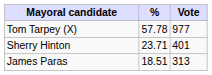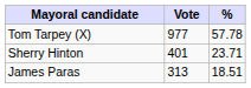 <table class="wikitable">
 <tr>
 <th style="background:#ddf; width:200px;">Mayoral candidate</th>
+<th style="background:#ddf; width:50px;">Vote</th>
 <th style="background:#ddf; width:30px;">%</th>
-<th style="background:#ddf; width:50px;">Vote</th>
 </tr>
 <tr>
 <td>Tom Tarpey (X)</td>
+<td>977</td>
 <td>57.78</td>
-<td>977</td>
 </tr>
 <tr>
 <td>Sherry Hinton</td>
+<td>401</td>
 <td>23.71</td>
-<td>401</td>
 </tr>
 <tr>
 <td>James Paras</td>
+<td>313</td>
 <td>18.51</td>
-<td>313</td>
 </tr>
 </table>
